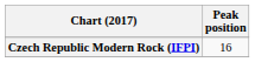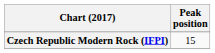 <table class="wikitable sortable plainrowheaders" style="text-align:center">
 <tr>
 <th scope="col">Chart (2017)</th>
 <th scope="col">Peak<br> position</th>
 </tr>
 <tr>
 </tr>
 <tr>
 <th scope="row">Czech Republic Modern Rock (<a href='#'>IFPI</a>)</th>
-<td>16</td>
+<td>15</td>
 </tr>
 <tr>
 </tr>
 <tr>
 </tr>
 </table>
